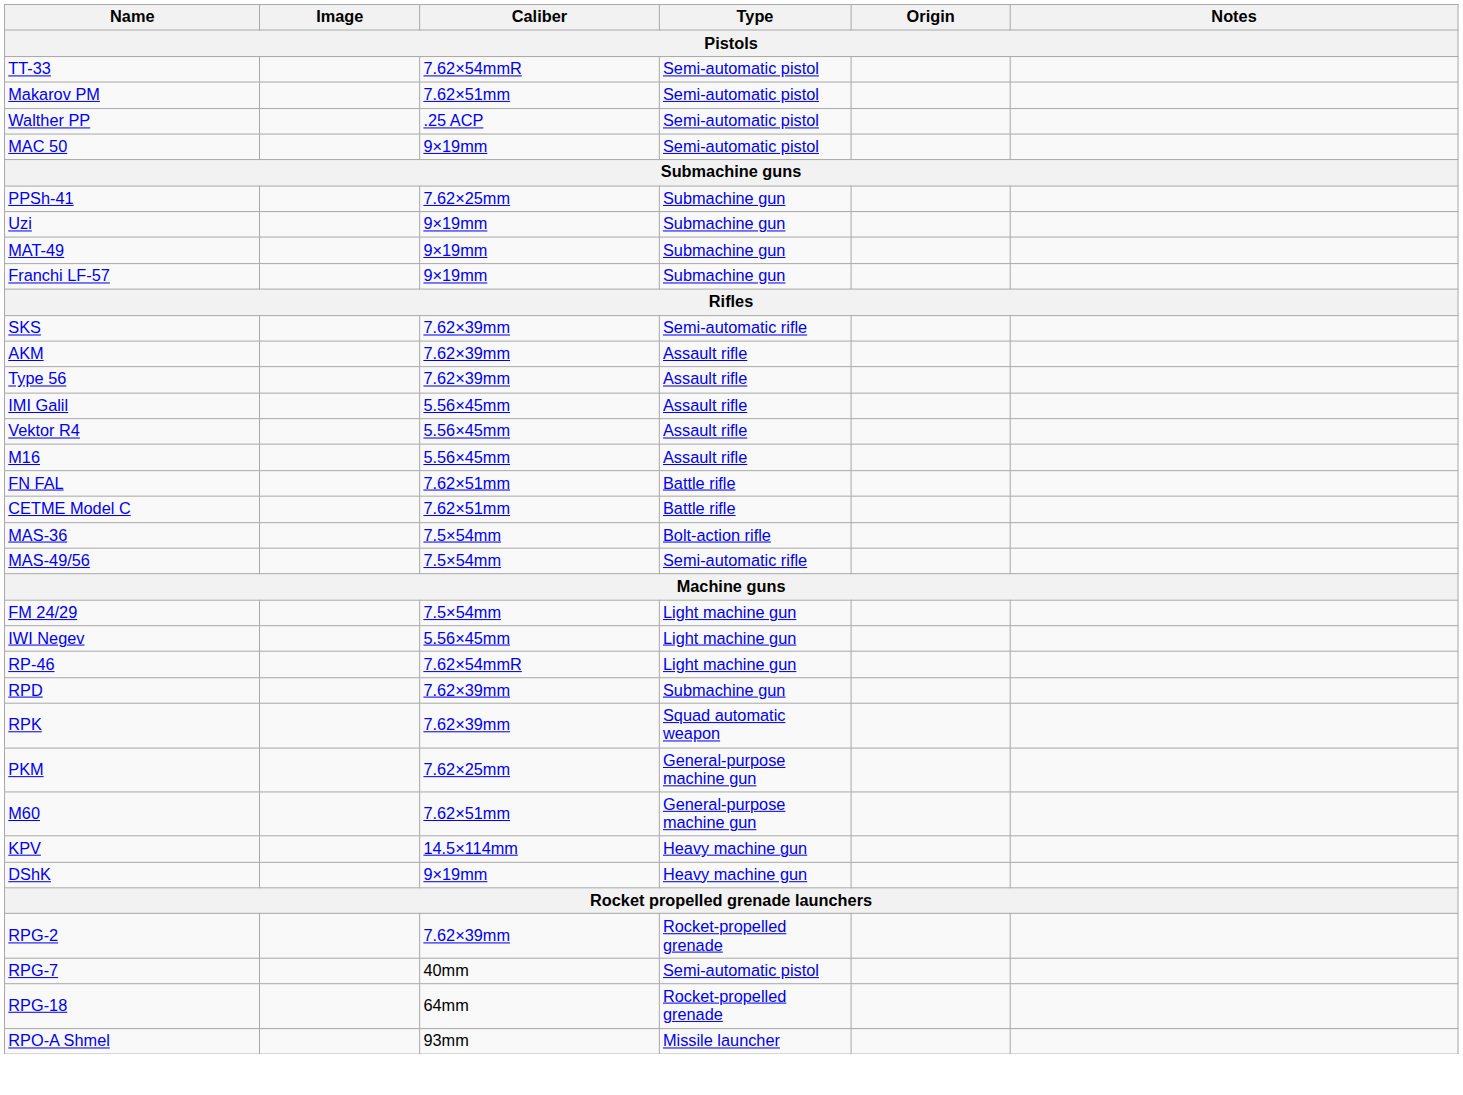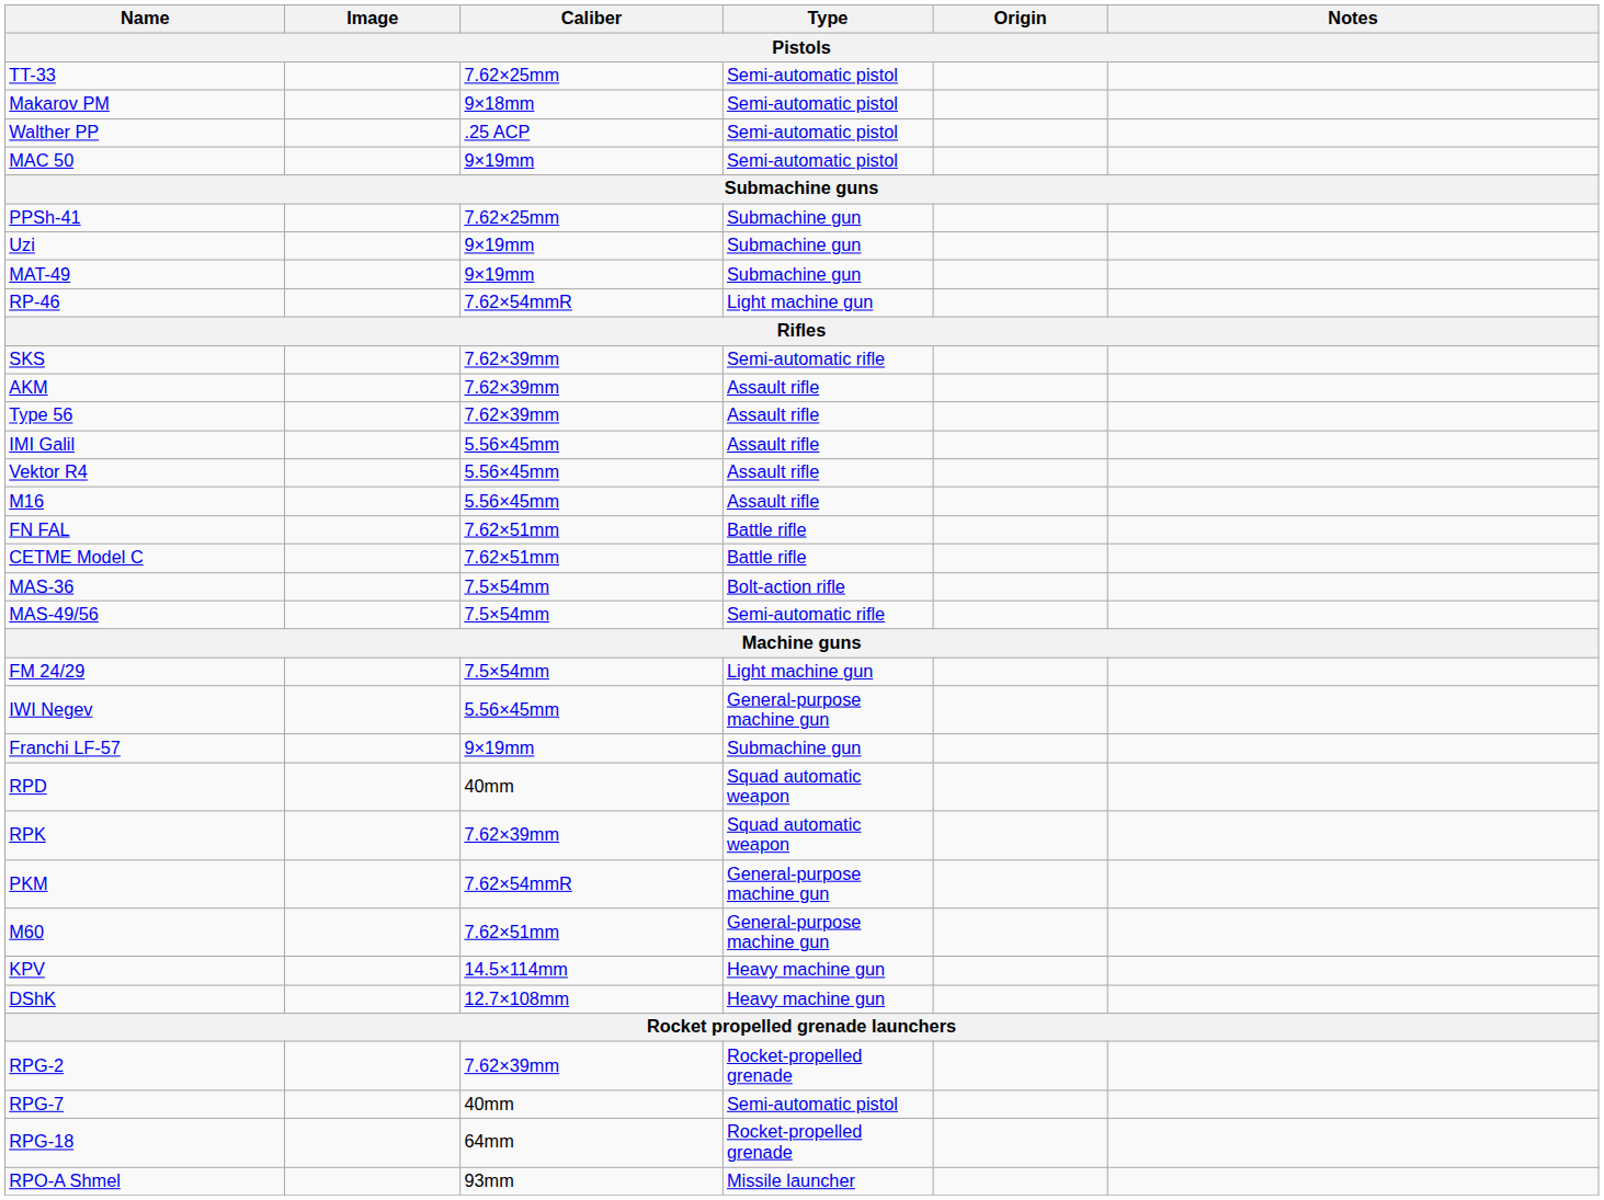 <table class="wikitable" style="width:90%;">
 <tr>
 <th width=16%>Name</th>
 <th width=10%>Image</th>
 <th width=15%>Caliber</th>
 <th width=12%>Type</th>
 <th width=10%>Origin</th>
 <th width=28%>Notes</th>
 </tr>
 <tr>
 <th colspan="6">Pistols</th>
 </tr>
 <tr>
 <td><a href='#'>TT-33</a></td>
 <td></td>
-<td><a href='#'>7.62×54mmR</a></td>
+<td><a href='#'>7.62×25mm</a></td>
 <td><a href='#'>Semi-automatic pistol</a></td>
 <td></td>
 <td></td>
 </tr>
 <tr>
 <td><a href='#'>Makarov PM</a></td>
 <td></td>
-<td><a href='#'>7.62×51mm</a></td>
+<td><a href='#'>9×18mm</a></td>
 <td><a href='#'>Semi-automatic pistol</a></td>
 <td></td>
 <td></td>
 </tr>
 <tr>
 <td><a href='#'>Walther PP</a></td>
 <td></td>
 <td><a href='#'>.25 ACP</a></td>
 <td><a href='#'>Semi-automatic pistol</a></td>
 <td></td>
 <td></td>
 </tr>
 <tr>
 <td><a href='#'>MAC 50</a></td>
 <td></td>
 <td><a href='#'>9×19mm</a></td>
 <td><a href='#'>Semi-automatic pistol</a></td>
 <td></td>
 <td></td>
 </tr>
 <tr>
 <th colspan="6">Submachine guns</th>
 </tr>
 <tr>
 <td><a href='#'>PPSh-41</a></td>
 <td></td>
 <td><a href='#'>7.62×25mm</a></td>
 <td><a href='#'>Submachine gun</a></td>
 <td></td>
 <td></td>
 </tr>
 <tr>
 <td><a href='#'>Uzi</a></td>
 <td></td>
 <td><a href='#'>9×19mm</a></td>
 <td><a href='#'>Submachine gun</a></td>
 <td></td>
 <td></td>
 </tr>
 <tr>
 <td><a href='#'>MAT-49</a></td>
 <td></td>
 <td><a href='#'>9×19mm</a></td>
 <td><a href='#'>Submachine gun</a></td>
 <td></td>
 <td></td>
 </tr>
 <tr>
-<td><a href='#'>Franchi LF-57</a></td>
+<td><a href='#'>RP-46</a></td>
 <td></td>
-<td><a href='#'>9×19mm</a></td>
-<td><a href='#'>Submachine gun</a></td>
+<td><a href='#'>7.62×54mmR</a></td>
+<td><a href='#'>Light machine gun</a></td>
 <td></td>
 <td></td>
 </tr>
 <tr>
 <th colspan="6">Rifles</th>
 </tr>
 <tr>
 <td><a href='#'>SKS</a></td>
 <td></td>
 <td><a href='#'>7.62×39mm</a></td>
 <td><a href='#'>Semi-automatic rifle</a></td>
 <td></td>
 <td></td>
 </tr>
 <tr>
 <td><a href='#'>AKM</a></td>
 <td></td>
 <td><a href='#'>7.62×39mm</a></td>
 <td><a href='#'>Assault rifle</a></td>
 <td></td>
 <td></td>
 </tr>
 <tr>
 <td><a href='#'>Type 56</a></td>
 <td></td>
 <td><a href='#'>7.62×39mm</a></td>
 <td><a href='#'>Assault rifle</a></td>
 <td></td>
 <td></td>
 </tr>
 <tr>
 <td><a href='#'>IMI Galil</a></td>
 <td></td>
 <td><a href='#'>5.56×45mm</a></td>
 <td><a href='#'>Assault rifle</a></td>
 <td></td>
 <td></td>
 </tr>
 <tr>
 <td><a href='#'>Vektor R4</a></td>
 <td></td>
 <td><a href='#'>5.56×45mm</a></td>
 <td><a href='#'>Assault rifle</a></td>
 <td></td>
 <td></td>
 </tr>
 <tr>
 <td><a href='#'>M16</a></td>
 <td></td>
 <td><a href='#'>5.56×45mm</a></td>
 <td><a href='#'>Assault rifle</a></td>
 <td></td>
 <td></td>
 </tr>
 <tr>
 <td><a href='#'>FN FAL</a></td>
 <td></td>
 <td><a href='#'>7.62×51mm</a></td>
 <td><a href='#'>Battle rifle</a></td>
 <td></td>
 <td></td>
 </tr>
 <tr>
 <td><a href='#'>CETME Model C</a></td>
 <td></td>
 <td><a href='#'>7.62×51mm</a></td>
 <td><a href='#'>Battle rifle</a></td>
 <td></td>
 <td></td>
 </tr>
 <tr>
 <td><a href='#'>MAS-36</a></td>
 <td></td>
 <td><a href='#'>7.5×54mm</a></td>
 <td><a href='#'>Bolt-action rifle</a></td>
 <td></td>
 <td></td>
 </tr>
 <tr>
 <td><a href='#'>MAS-49/56</a></td>
 <td></td>
 <td><a href='#'>7.5×54mm</a></td>
 <td><a href='#'>Semi-automatic rifle</a></td>
 <td></td>
 <td></td>
 </tr>
 <tr>
 <th colspan="6">Machine guns</th>
 </tr>
 <tr>
 <td><a href='#'>FM 24/29</a></td>
 <td></td>
 <td><a href='#'>7.5×54mm</a></td>
 <td><a href='#'>Light machine gun</a></td>
 <td></td>
 <td></td>
 </tr>
 <tr>
 <td><a href='#'>IWI Negev</a></td>
 <td></td>
 <td><a href='#'>5.56×45mm</a></td>
-<td><a href='#'>Light machine gun</a></td>
+<td><a href='#'>General-purpose machine gun</a></td>
 <td></td>
 <td></td>
 </tr>
 <tr>
-<td><a href='#'>RP-46</a></td>
+<td><a href='#'>Franchi LF-57</a></td>
 <td></td>
-<td><a href='#'>7.62×54mmR</a></td>
-<td><a href='#'>Light machine gun</a></td>
+<td><a href='#'>9×19mm</a></td>
+<td><a href='#'>Submachine gun</a></td>
 <td></td>
 <td></td>
 </tr>
 <tr>
 <td><a href='#'>RPD</a></td>
 <td></td>
-<td><a href='#'>7.62×39mm</a></td>
-<td><a href='#'>Submachine gun</a></td>
+<td>40mm</td>
+<td><a href='#'>Squad automatic weapon</a></td>
 <td></td>
 <td></td>
 </tr>
 <tr>
 <td><a href='#'>RPK</a></td>
 <td></td>
 <td><a href='#'>7.62×39mm</a></td>
 <td><a href='#'>Squad automatic weapon</a></td>
 <td></td>
 <td></td>
 </tr>
 <tr>
 <td><a href='#'>PKM</a></td>
 <td></td>
-<td><a href='#'>7.62×25mm</a></td>
+<td><a href='#'>7.62×54mmR</a></td>
 <td><a href='#'>General-purpose machine gun</a></td>
 <td></td>
 <td></td>
 </tr>
 <tr>
 <td><a href='#'>M60</a></td>
 <td></td>
 <td><a href='#'>7.62×51mm</a></td>
 <td><a href='#'>General-purpose machine gun</a></td>
 <td></td>
 <td></td>
 </tr>
 <tr>
 <td><a href='#'>KPV</a></td>
 <td></td>
 <td><a href='#'>14.5×114mm</a></td>
 <td><a href='#'>Heavy machine gun</a></td>
 <td></td>
 <td></td>
 </tr>
 <tr>
 <td><a href='#'>DShK</a></td>
 <td></td>
-<td><a href='#'>9×19mm</a></td>
+<td><a href='#'>12.7×108mm</a></td>
 <td><a href='#'>Heavy machine gun</a></td>
 <td></td>
 <td></td>
 </tr>
 <tr>
 <th colspan="6">Rocket propelled grenade launchers</th>
 </tr>
 <tr>
 <td><a href='#'>RPG-2</a></td>
 <td></td>
 <td><a href='#'>7.62×39mm</a></td>
 <td><a href='#'>Rocket-propelled grenade</a></td>
 <td></td>
 <td></td>
 </tr>
 <tr>
 <td><a href='#'>RPG-7</a></td>
 <td></td>
 <td>40mm</td>
 <td><a href='#'>Semi-automatic pistol</a></td>
 <td></td>
 <td></td>
 </tr>
 <tr>
 <td><a href='#'>RPG-18</a></td>
 <td></td>
 <td>64mm</td>
 <td><a href='#'>Rocket-propelled grenade</a></td>
 <td></td>
 <td></td>
 </tr>
 <tr>
 <td><a href='#'>RPO-A Shmel</a></td>
 <td></td>
 <td>93mm</td>
 <td><a href='#'>Missile launcher</a></td>
 <td></td>
 <td></td>
 </tr>
 </table>
